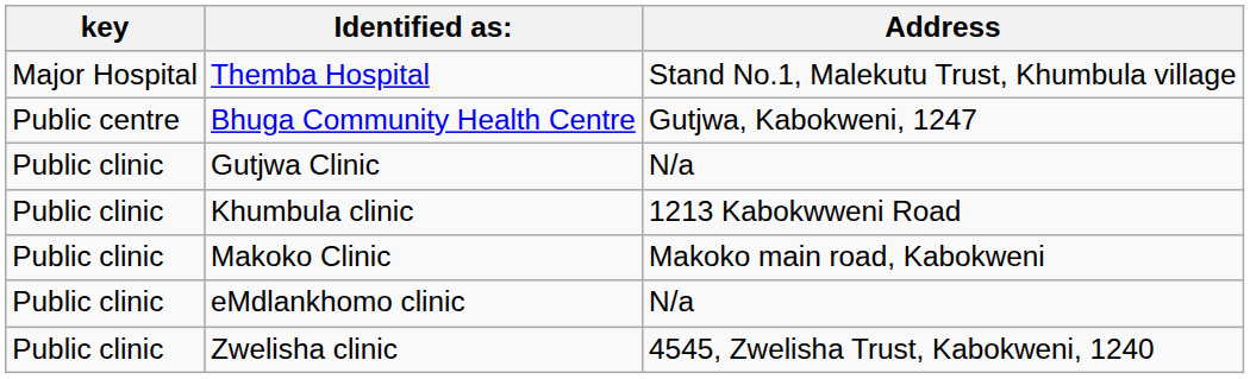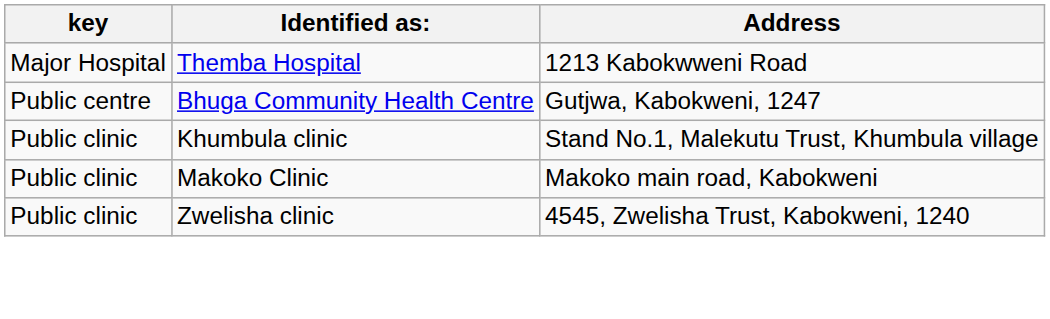 <table class="wikitable sortable">
 <tr>
 <th>key</th>
 <th>Identified as:</th>
 <th>Address</th>
 </tr>
 <tr>
 <td>Major Hospital</td>
 <td><a href='#'>Themba Hospital</a></td>
-<td>Stand No.1, Malekutu Trust, Khumbula village</td>
+<td>1213 Kabokwweni Road</td>
 </tr>
 <tr>
 <td>Public centre</td>
 <td><a href='#'>Bhuga Community Health Centre</a></td>
 <td>Gutjwa, Kabokweni, 1247</td>
 </tr>
 <tr>
 <td>Public clinic</td>
-<td>Gutjwa Clinic</td>
-<td>N/a</td>
-</tr>
-<tr>
-<td>Public clinic</td>
 <td>Khumbula clinic</td>
-<td>1213 Kabokwweni Road</td>
+<td>Stand No.1, Malekutu Trust, Khumbula village</td>
 </tr>
 <tr>
 <td>Public clinic</td>
 <td>Makoko Clinic</td>
 <td>Makoko main road, Kabokweni</td>
 </tr>
 <tr>
 <td>Public clinic</td>
-<td>eMdlankhomo clinic</td>
-<td>N/a</td>
-</tr>
-<tr>
-<td>Public clinic</td>
 <td>Zwelisha clinic</td>
 <td>4545, Zwelisha Trust, Kabokweni, 1240</td>
 </tr>
 </table>
